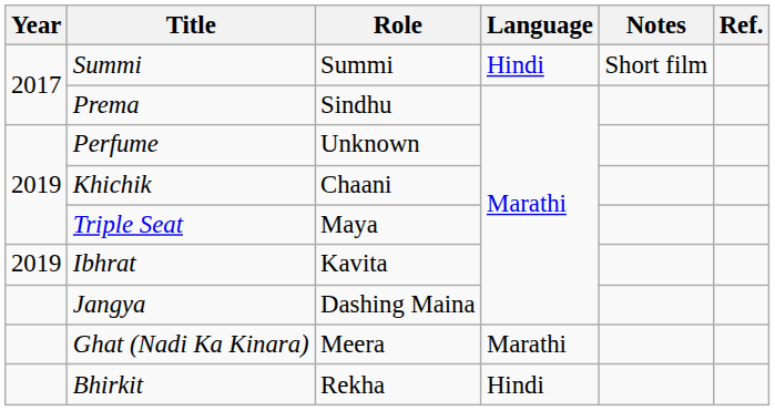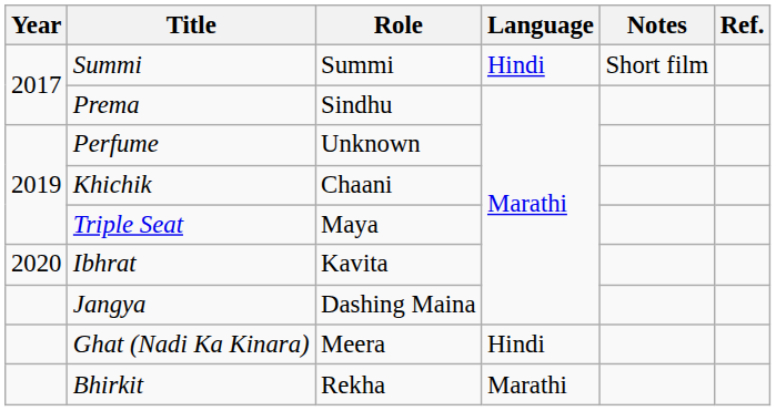 <table class="wikitable sortable">
 <tr>
 <th>Year</th>
 <th>Title</th>
 <th>Role</th>
 <th>Language</th>
 <th class="unsortable">Notes</th>
 <th class="unsortable">Ref.</th>
 </tr>
 <tr>
 <td rowspan="2">2017</td>
 <td><em>Summi</em></td>
 <td>Summi</td>
 <td><a href='#'>Hindi</a></td>
 <td>Short film</td>
 <td></td>
 </tr>
 <tr>
 <td><em>Prema</em></td>
 <td>Sindhu</td>
 <td rowspan="6"><a href='#'>Marathi</a></td>
 <td></td>
 <td></td>
 </tr>
 <tr>
 <td rowspan="3">2019</td>
 <td><em>Perfume</em></td>
 <td>Unknown</td>
 <td></td>
 <td></td>
 </tr>
 <tr>
 <td><em>Khichik</em></td>
 <td>Chaani</td>
 <td></td>
 <td></td>
 </tr>
 <tr>
 <td><em><a href='#'>Triple Seat</a></em></td>
 <td>Maya</td>
 <td></td>
 <td></td>
 </tr>
 <tr>
-<td>2019</td>
+<td>2020</td>
 <td><em>Ibhrat</em></td>
 <td>Kavita</td>
 <td></td>
 <td></td>
 </tr>
 <tr>
 <td></td>
 <td><em>Jangya</em></td>
 <td>Dashing Maina</td>
 <td></td>
 <td></td>
 </tr>
 <tr>
 <td></td>
 <td><em>Ghat (Nadi Ka Kinara)</em></td>
 <td>Meera</td>
-<td>Marathi</td>
+<td>Hindi</td>
 <td></td>
 <td></td>
 </tr>
 <tr>
 <td></td>
 <td><em>Bhirkit</em></td>
 <td>Rekha</td>
-<td>Hindi</td>
+<td>Marathi</td>
 <td></td>
 <td></td>
 </tr>
 </table>
